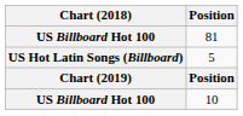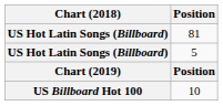 <table class="wikitable plainrowheaders" style="text-align:center">
 <tr>
 <th scope="col">Chart (2018)</th>
 <th scope="col">Position</th>
 </tr>
 <tr>
-<th scope="row">US <em>Billboard</em> Hot 100</th>
+<th scope="row">US Hot Latin Songs (<em>Billboard</em>)</th>
 <td>81</td>
 </tr>
 <tr>
 <th scope="row">US Hot Latin Songs (<em>Billboard</em>)</th>
 <td>5</td>
 </tr>
 <tr>
 <th scope="col">Chart (2019)</th>
 <th scope="col">Position</th>
 </tr>
 <tr>
 <th scope="row">US <em>Billboard</em> Hot 100</th>
 <td>10</td>
 </tr>
 </table>
